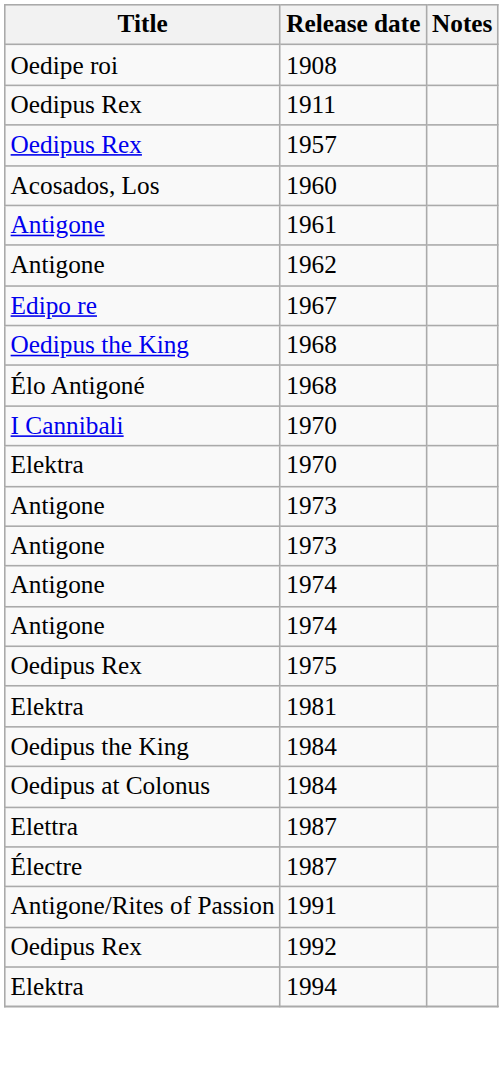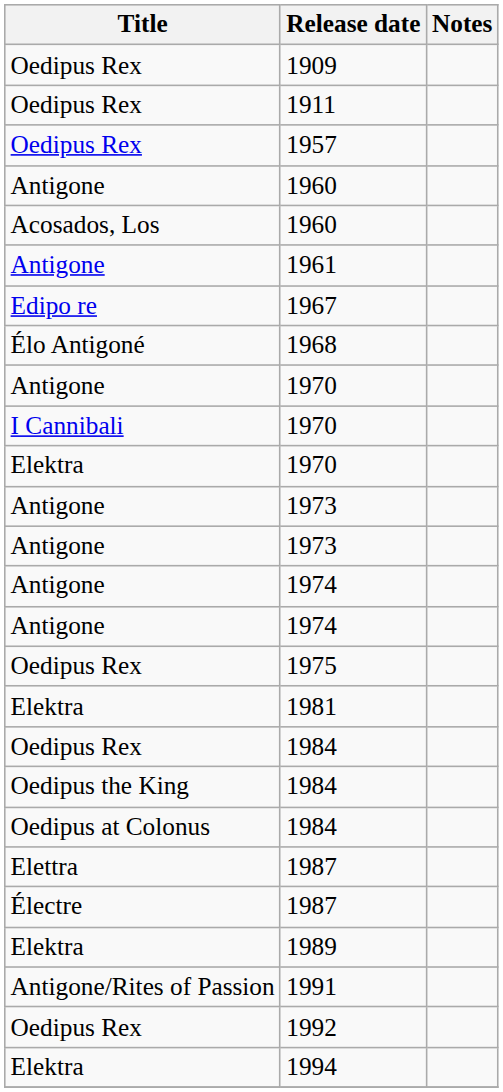 <table class="wikitable sortable">
 <tr>
 <th scope="col">Title</th>
 <th scope="col">Release date</th>
 <th scope="col" class="unsortable">Notes</th>
 </tr>
 <tr>
-<td>Oedipe roi</td>
-<td>1908</td>
+<td>Oedipus Rex</td>
+<td>1909</td>
 <td></td>
 </tr>
 <tr>
 <td>Oedipus Rex</td>
 <td>1911</td>
 <td></td>
 </tr>
 <tr>
 <td><a href='#'>Oedipus Rex</a></td>
 <td>1957</td>
 <td></td>
 </tr>
 <tr>
+<td>Antigone</td>
+<td>1960</td>
+<td></td>
+</tr>
+<tr>
 <td>Acosados, Los</td>
 <td>1960</td>
 <td></td>
 </tr>
 <tr>
 <td><a href='#'>Antigone</a></td>
 <td>1961</td>
 <td></td>
 </tr>
 <tr>
-<td>Antigone</td>
-<td>1962</td>
-<td></td>
-</tr>
-<tr>
 <td><a href='#'>Edipo re</a></td>
 <td>1967</td>
 <td></td>
 </tr>
 <tr>
-<td><a href='#'>Oedipus the King</a></td>
+<td>Élo Antigoné</td>
 <td>1968</td>
 <td></td>
 </tr>
 <tr>
-<td>Élo Antigoné</td>
-<td>1968</td>
+<td>Antigone</td>
+<td>1970</td>
 <td></td>
 </tr>
 <tr>
 <td><a href='#'>I Cannibali</a></td>
 <td>1970</td>
 <td></td>
 </tr>
 <tr>
 <td>Elektra</td>
 <td>1970</td>
 <td></td>
 </tr>
 <tr>
 <td>Antigone</td>
 <td>1973</td>
 <td></td>
 </tr>
 <tr>
 <td>Antigone</td>
 <td>1973</td>
 <td></td>
 </tr>
 <tr>
 <td>Antigone</td>
 <td>1974</td>
 <td></td>
 </tr>
 <tr>
 <td>Antigone</td>
 <td>1974</td>
 <td></td>
 </tr>
 <tr>
 <td>Oedipus Rex</td>
 <td>1975</td>
 <td></td>
 </tr>
 <tr>
 <td>Elektra</td>
 <td>1981</td>
 <td></td>
 </tr>
 <tr>
+<td>Oedipus Rex</td>
+<td>1984</td>
+<td></td>
+</tr>
+<tr>
 <td>Oedipus the King</td>
 <td>1984</td>
 <td></td>
 </tr>
 <tr>
 <td>Oedipus at Colonus</td>
 <td>1984</td>
 <td></td>
 </tr>
 <tr>
 <td>Elettra</td>
 <td>1987</td>
 <td></td>
 </tr>
 <tr>
 <td>Électre</td>
 <td>1987</td>
 <td></td>
 </tr>
 <tr>
+<td>Elektra</td>
+<td>1989</td>
+<td></td>
+</tr>
+<tr>
 <td>Antigone/Rites of Passion</td>
 <td>1991</td>
 <td></td>
 </tr>
 <tr>
 <td>Oedipus Rex</td>
 <td>1992</td>
 <td></td>
 </tr>
 <tr>
 <td>Elektra</td>
 <td>1994</td>
 <td></td>
 </tr>
 <tr>
 </tr>
 </table>
